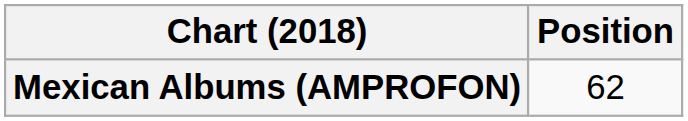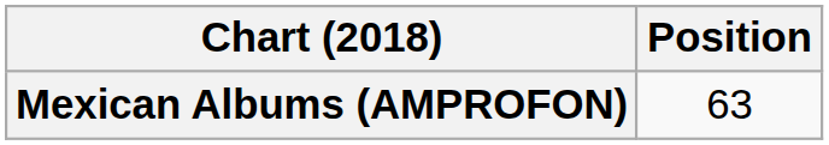 <table class="wikitable plainrowheaders" style="text-align:center">
 <tr>
 <th>Chart (2018)</th>
 <th>Position</th>
 </tr>
 <tr>
 <th scope="row">Mexican Albums (AMPROFON)</th>
-<td>62</td>
+<td>63</td>
 </tr>
 </table>
